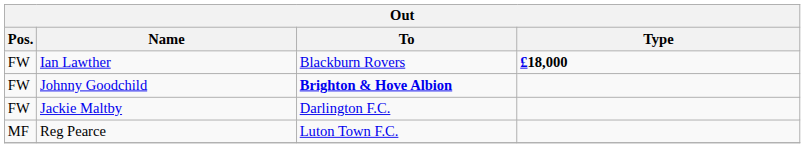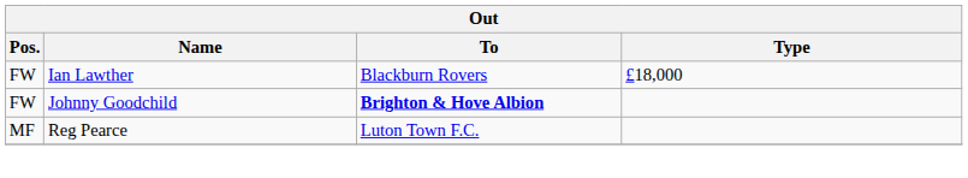 <table class="wikitable" style="font-size:100%;width:99%;">
 <tr>
 <th colspan="4">Out</th>
 </tr>
 <tr>
 <th width=3%>Pos.</th>
 <th width=33%>Name</th>
 <th width=28%>To</th>
 <th width=36%>Type</th>
 </tr>
 <tr>
 <td>FW</td>
 <td><a href='#'>Ian Lawther </a></td>
 <td><a href='#'>Blackburn Rovers</a></td>
-<td><strong><a href='#'>£</a>18,000</strong></td>
+<td><a href='#'>£</a>18,000</td>
 </tr>
 <tr>
 <td>FW</td>
 <td><a href='#'>Johnny Goodchild </a></td>
 <td><strong><a href='#'>Brighton & Hove Albion</a></strong></td>
-<td></td>
-</tr>
-<tr>
-<td>FW</td>
-<td><a href='#'>Jackie Maltby </a></td>
-<td><a href='#'>Darlington F.C.</a></td>
 <td></td>
 </tr>
 <tr>
 <td>MF</td>
 <td>Reg Pearce</td>
 <td><a href='#'>Luton Town F.C.</a></td>
 <td></td>
 </tr>
 <tr>
 </tr>
 </table>
